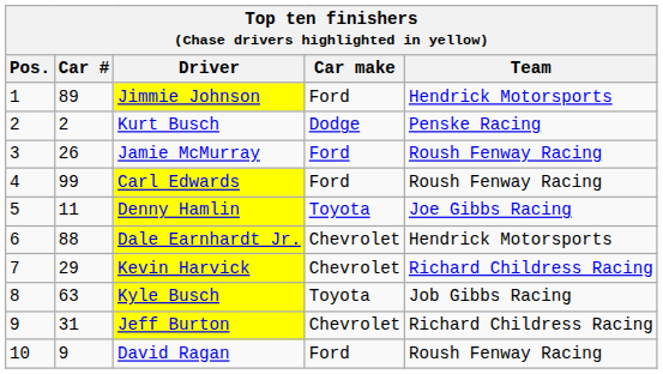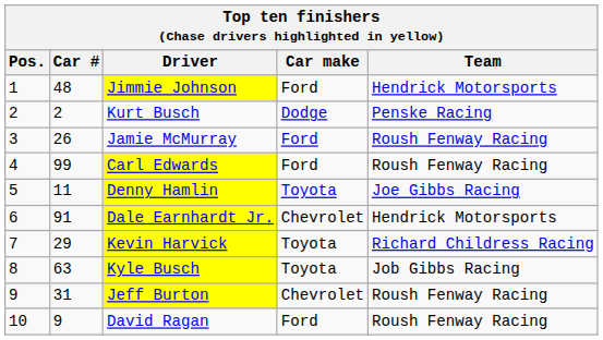 <table class="wikitable" style="font-size:90%;">
 <tr>
 <th colspan="9">Top ten finishers<br><small>(Chase drivers highlighted in yellow)</small></th>
 </tr>
 <tr>
 <th>Pos.</th>
 <th>Car #</th>
 <th>Driver</th>
 <th>Car make</th>
 <th>Team</th>
 </tr>
 <tr>
 <td>1</td>
-<td>89</td>
+<td>48</td>
 <td style="background:yellow;"><a href='#'>Jimmie Johnson</a></td>
 <td>Ford</td>
 <td><a href='#'>Hendrick Motorsports</a></td>
 </tr>
 <tr>
 <td>2</td>
 <td>2</td>
 <td><a href='#'>Kurt Busch</a></td>
 <td><a href='#'>Dodge</a></td>
 <td><a href='#'>Penske Racing</a></td>
 </tr>
 <tr>
 <td>3</td>
 <td>26</td>
 <td><a href='#'>Jamie McMurray</a></td>
 <td><a href='#'>Ford</a></td>
 <td><a href='#'>Roush Fenway Racing</a></td>
 </tr>
 <tr>
 <td>4</td>
 <td>99</td>
 <td style="background:yellow;"><a href='#'>Carl Edwards</a></td>
 <td>Ford</td>
 <td>Roush Fenway Racing</td>
 </tr>
 <tr>
 <td>5</td>
 <td>11</td>
 <td style="background:yellow;"><a href='#'>Denny Hamlin</a></td>
 <td><a href='#'>Toyota</a></td>
 <td><a href='#'>Joe Gibbs Racing</a></td>
 </tr>
 <tr>
 <td>6</td>
-<td>88</td>
+<td>91</td>
 <td style="background:yellow;"><a href='#'>Dale Earnhardt Jr.</a></td>
 <td>Chevrolet</td>
 <td>Hendrick Motorsports</td>
 </tr>
 <tr>
 <td>7</td>
 <td>29</td>
 <td style="background:yellow;"><a href='#'>Kevin Harvick</a></td>
-<td>Chevrolet</td>
+<td>Toyota</td>
 <td><a href='#'>Richard Childress Racing</a></td>
 </tr>
 <tr>
 <td>8</td>
 <td>63</td>
 <td style="background:yellow;"><a href='#'>Kyle Busch</a></td>
 <td>Toyota</td>
 <td>Job Gibbs Racing</td>
 </tr>
 <tr>
 <td>9</td>
 <td>31</td>
 <td style="background:yellow;"><a href='#'>Jeff Burton</a></td>
 <td>Chevrolet</td>
-<td>Richard Childress Racing</td>
+<td>Roush Fenway Racing</td>
 </tr>
 <tr>
 <td>10</td>
 <td>9</td>
 <td><a href='#'>David Ragan</a></td>
 <td>Ford</td>
 <td>Roush Fenway Racing</td>
 </tr>
 </table>
